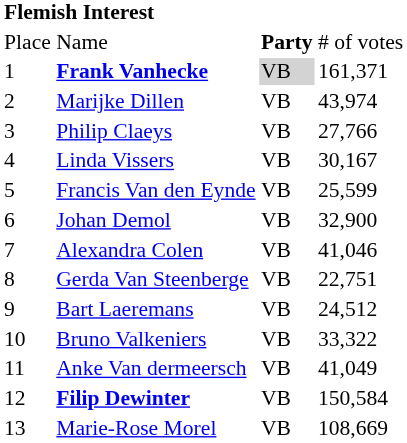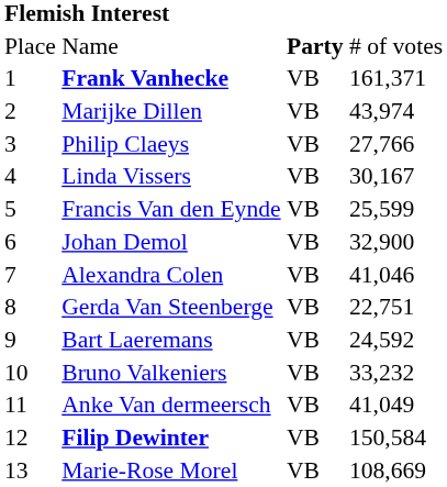 <table>
 <tr>
 <td colspan=4><strong>Flemish Interest</strong></td>
 </tr>
 <tr>
 <td>Place</td>
 <td>Name</td>
 <td><strong>Party</strong></td>
 <td># of votes</td>
 </tr>
 <tr>
 <td>1</td>
 <td><strong><a href='#'>Frank Vanhecke</a></strong></td>
-<td style="background: lightgrey;">VB</td>
+<td>VB</td>
 <td>161,371</td>
 </tr>
 <tr>
 <td>2</td>
 <td><a href='#'>Marijke Dillen</a></td>
 <td>VB</td>
 <td>43,974</td>
 </tr>
 <tr>
 <td>3</td>
 <td><a href='#'>Philip Claeys</a></td>
 <td>VB</td>
 <td>27,766</td>
 </tr>
 <tr>
 <td>4</td>
 <td><a href='#'>Linda Vissers</a></td>
 <td>VB</td>
 <td>30,167</td>
 </tr>
 <tr>
 <td>5</td>
 <td><a href='#'>Francis Van den Eynde</a></td>
 <td>VB</td>
 <td>25,599</td>
 </tr>
 <tr>
 <td>6</td>
 <td><a href='#'>Johan Demol</a></td>
 <td>VB</td>
 <td>32,900</td>
 </tr>
 <tr>
 <td>7</td>
 <td><a href='#'>Alexandra Colen</a></td>
 <td>VB</td>
 <td>41,046</td>
 </tr>
 <tr>
 <td>8</td>
 <td><a href='#'>Gerda Van Steenberge</a></td>
 <td>VB</td>
 <td>22,751</td>
 </tr>
 <tr>
 <td>9</td>
 <td><a href='#'>Bart Laeremans</a></td>
 <td>VB</td>
-<td>24,512</td>
+<td>24,592</td>
 </tr>
 <tr>
 <td>10</td>
 <td><a href='#'>Bruno Valkeniers</a></td>
 <td>VB</td>
-<td>33,322</td>
+<td>33,232</td>
 </tr>
 <tr>
 <td>11</td>
 <td><a href='#'>Anke Van dermeersch</a></td>
 <td>VB</td>
 <td>41,049</td>
 </tr>
 <tr>
 <td>12</td>
 <td><strong><a href='#'>Filip Dewinter</a></strong></td>
 <td>VB</td>
 <td>150,584</td>
 </tr>
 <tr>
 <td>13</td>
 <td><a href='#'>Marie-Rose Morel</a></td>
 <td>VB</td>
 <td>108,669</td>
 </tr>
 </table>
